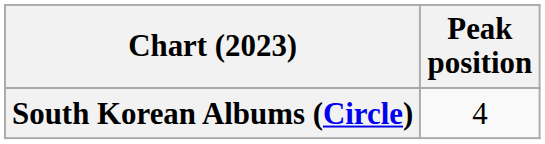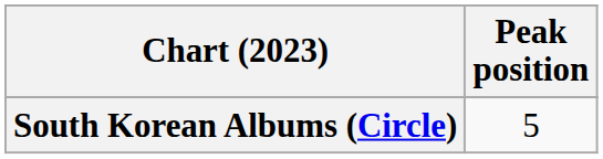 <table class="wikitable sortable plainrowheaders" style="text-align:center">
 <tr>
 <th scope="col">Chart (2023)</th>
 <th scope="col">Peak<br>position</th>
 </tr>
 <tr>
 </tr>
 <tr>
 <th scope="row">South Korean Albums (<a href='#'>Circle</a>)</th>
-<td>4</td>
+<td>5</td>
 </tr>
 </table>
